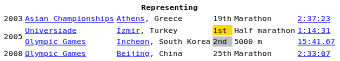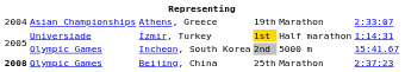 <table>
 <tr>
 <th colspan="6">Representing </th>
 </tr>
 <tr>
-<td>2003</td>
+<td>2004</td>
 <td><a href='#'>Asian Championships</a></td>
 <td><a href='#'>Athens</a>, Greece</td>
 <td>19th</td>
 <td>Marathon</td>
-<td><a href='#'>2:37:23</a></td>
+<td><a href='#'>2:33:07</a></td>
 </tr>
 <tr>
 <td rowspan=2>2005</td>
 <td><a href='#'>Universiade</a></td>
 <td><a href='#'>İzmir</a>, Turkey</td>
 <td bgcolor="gold">1st</td>
 <td>Half marathon</td>
 <td><a href='#'>1:14:31</a></td>
 </tr>
 <tr>
 <td><a href='#'>Olympic Games</a></td>
 <td><a href='#'>Incheon</a>, South Korea</td>
 <td bgcolor="silver">2nd</td>
 <td>5000 m</td>
 <td><a href='#'>15:41.67</a></td>
 </tr>
 <tr>
-<td>2008</td>
+<td><strong>2008</strong></td>
 <td><a href='#'>Olympic Games</a></td>
 <td><a href='#'>Beijing</a>, China</td>
 <td>25th</td>
 <td>Marathon</td>
-<td><a href='#'>2:33:07</a></td>
+<td><a href='#'>2:37:23</a></td>
 </tr>
 </table>
